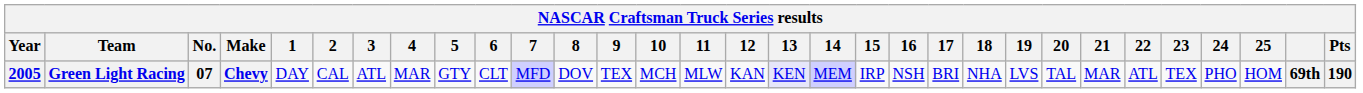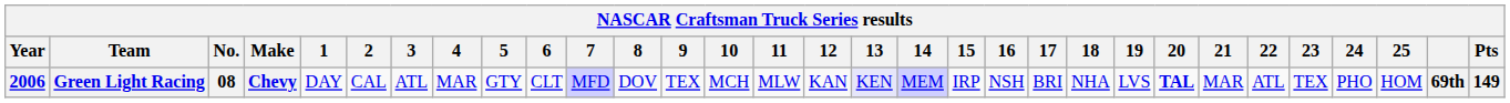 <table class="wikitable" style="text-align:center; font-size:75%">
 <tr>
 <th colspan=45><a href='#'>NASCAR</a> <a href='#'>Craftsman Truck Series</a> results</th>
 </tr>
 <tr>
 <th>Year</th>
 <th>Team</th>
 <th>No.</th>
 <th>Make</th>
 <th>1</th>
 <th>2</th>
 <th>3</th>
 <th>4</th>
 <th>5</th>
 <th>6</th>
 <th>7</th>
 <th>8</th>
 <th>9</th>
 <th>10</th>
 <th>11</th>
 <th>12</th>
 <th>13</th>
 <th>14</th>
 <th>15</th>
 <th>16</th>
 <th>17</th>
 <th>18</th>
 <th>19</th>
 <th>20</th>
 <th>21</th>
 <th>22</th>
 <th>23</th>
 <th>24</th>
 <th>25</th>
 <th></th>
 <th>Pts</th>
 </tr>
 <tr>
-<th><a href='#'>2005</a></th>
+<th><a href='#'>2006</a></th>
 <th><a href='#'>Green Light Racing</a></th>
-<th>07</th>
+<th>08</th>
 <th><a href='#'>Chevy</a></th>
 <td><a href='#'>DAY</a></td>
 <td><a href='#'>CAL</a></td>
 <td><a href='#'>ATL</a></td>
 <td><a href='#'>MAR</a></td>
 <td><a href='#'>GTY</a></td>
 <td><a href='#'>CLT</a></td>
 <td style="background:#CFCFFF;"><a href='#'>MFD</a><br></td>
 <td><a href='#'>DOV</a></td>
 <td><a href='#'>TEX</a></td>
 <td><a href='#'>MCH</a></td>
 <td><a href='#'>MLW</a></td>
 <td><a href='#'>KAN</a></td>
 <td style="background: lavender;"><a href='#'>KEN</a></td>
 <td style="background:#CFCFFF;"><a href='#'>MEM</a><br></td>
 <td><a href='#'>IRP</a></td>
 <td><a href='#'>NSH</a></td>
 <td><a href='#'>BRI</a></td>
 <td><a href='#'>NHA</a></td>
 <td><a href='#'>LVS</a></td>
-<td><a href='#'>TAL</a></td>
+<td><strong><a href='#'>TAL</a></strong></td>
 <td><a href='#'>MAR</a></td>
 <td><a href='#'>ATL</a></td>
 <td><a href='#'>TEX</a></td>
 <td><a href='#'>PHO</a></td>
 <td><a href='#'>HOM</a></td>
 <th>69th</th>
-<th>190</th>
+<th>149</th>
 </tr>
 </table>
